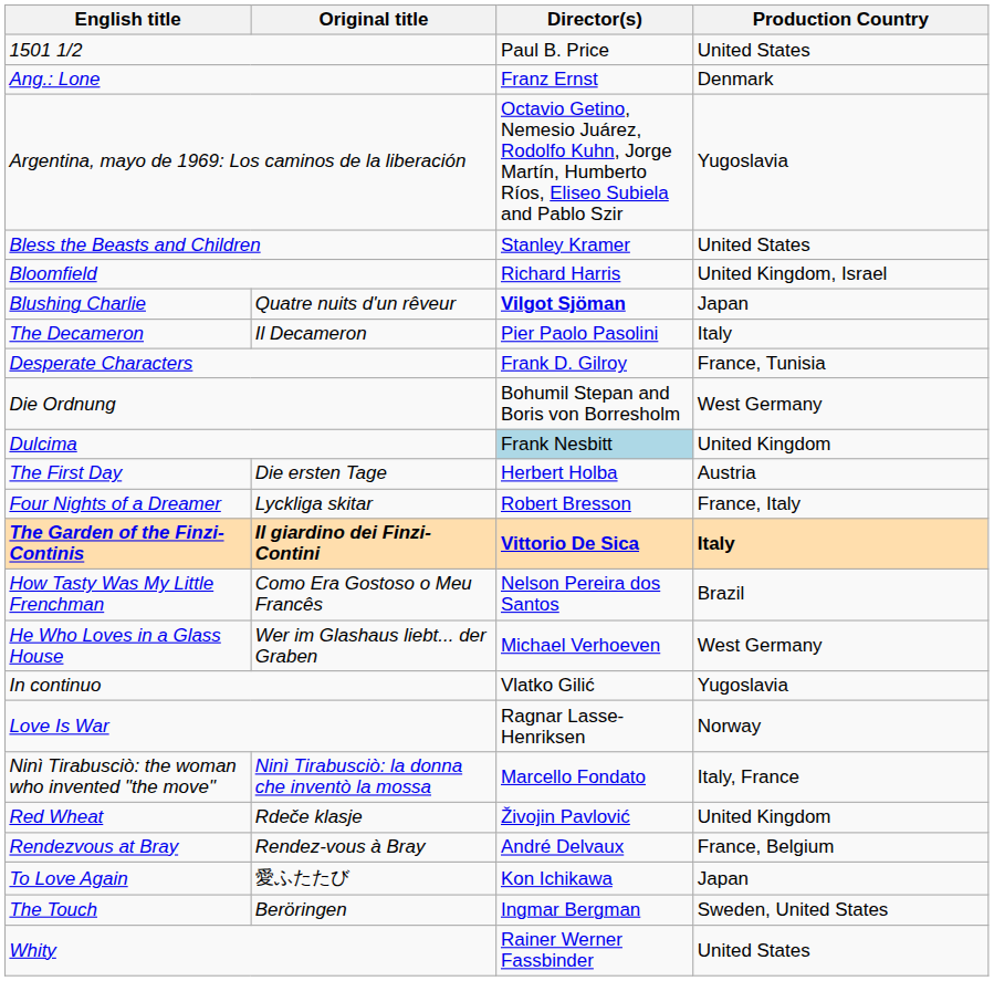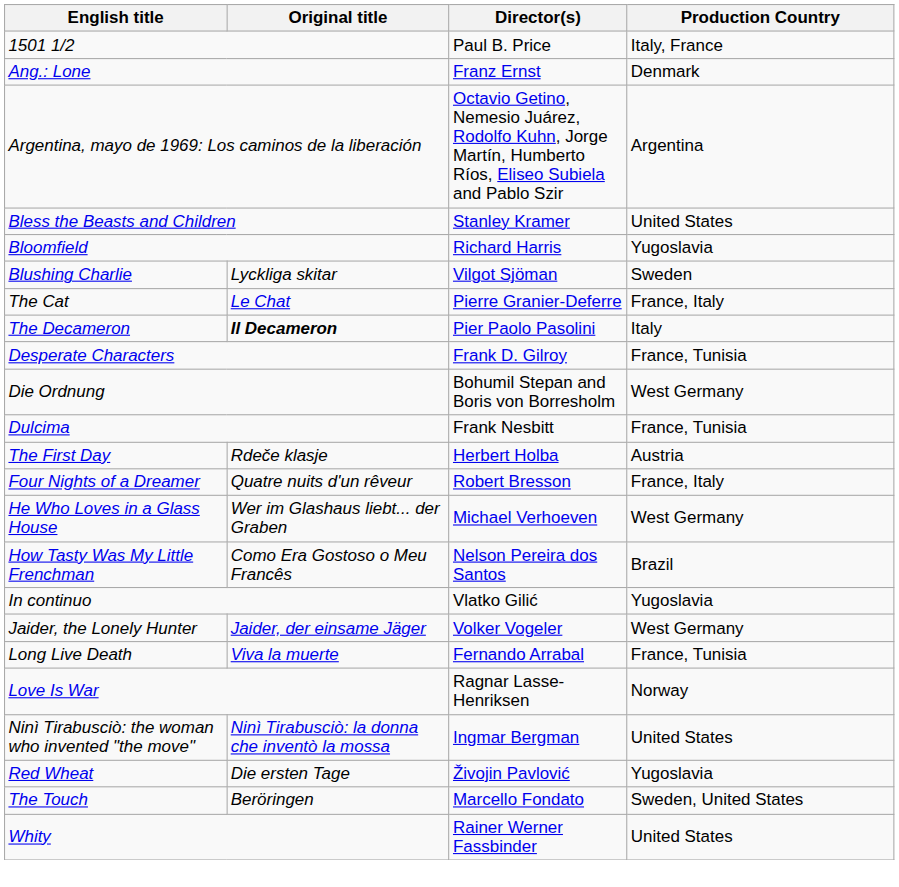 <table class="wikitable" width="95%" cellpadding="5">
 <tr>
 <th width="25%">English title</th>
 <th width="25%">Original title</th>
 <th width="20%">Director(s)</th>
 <th width="30%">Production Country</th>
 </tr>
 <tr>
 <td colspan="2"><em>1501 1/2</em></td>
 <td>Paul B. Price</td>
-<td>United States</td>
+<td>Italy, France</td>
 </tr>
 <tr>
 <td colspan="2"><em><a href='#'>Ang.: Lone</a></em></td>
 <td><a href='#'>Franz Ernst</a></td>
 <td>Denmark</td>
 </tr>
 <tr>
 <td colspan="2"><em>Argentina, mayo de 1969: Los caminos de la liberación</em></td>
 <td><a href='#'>Octavio Getino</a>, Nemesio Juárez, <a href='#'>Rodolfo Kuhn</a>, Jorge Martín, Humberto Ríos, <a href='#'>Eliseo Subiela</a> and Pablo Szir</td>
-<td>Yugoslavia</td>
+<td>Argentina</td>
 </tr>
 <tr>
 <td colspan="2"><em><a href='#'>Bless the Beasts and Children</a></em></td>
 <td><a href='#'>Stanley Kramer</a></td>
 <td>United States</td>
 </tr>
 <tr>
 <td colspan="2"><em><a href='#'>Bloomfield</a></em></td>
 <td><a href='#'>Richard Harris</a></td>
-<td>United Kingdom, Israel</td>
+<td>Yugoslavia</td>
 </tr>
 <tr>
 <td><em><a href='#'>Blushing Charlie</a></em></td>
-<td><em>Quatre nuits d'un rêveur</em></td>
-<td><strong><a href='#'>Vilgot Sjöman</a></strong></td>
-<td>Japan</td>
+<td><em>Lyckliga skitar</em></td>
+<td><a href='#'>Vilgot Sjöman</a></td>
+<td>Sweden</td>
+</tr>
+<tr>
+<td><em>The Cat</em></td>
+<td><em><a href='#'>Le Chat</a></em></td>
+<td><a href='#'>Pierre Granier-Deferre</a></td>
+<td>France, Italy</td>
 </tr>
 <tr>
 <td><em><a href='#'>The Decameron</a></em></td>
-<td><em>Il Decameron</em></td>
+<td><strong><em>Il Decameron</em></strong></td>
 <td><a href='#'>Pier Paolo Pasolini</a></td>
 <td>Italy</td>
 </tr>
 <tr>
 <td colspan="2"><em><a href='#'>Desperate Characters</a></em></td>
 <td><a href='#'>Frank D. Gilroy</a></td>
 <td>France, Tunisia</td>
 </tr>
 <tr>
 <td colspan="2"><em>Die Ordnung</em></td>
 <td>Bohumil Stepan and Boris von Borresholm</td>
 <td>West Germany</td>
 </tr>
 <tr>
 <td colspan="2"><em><a href='#'>Dulcima</a></em></td>
-<td style="background: lightblue;">Frank Nesbitt</td>
-<td>United Kingdom</td>
+<td>Frank Nesbitt</td>
+<td>France, Tunisia</td>
 </tr>
 <tr>
 <td><em><a href='#'>The First Day</a></em></td>
-<td><em>Die ersten Tage</em></td>
+<td><em>Rdeče klasje</em></td>
 <td><a href='#'>Herbert Holba</a></td>
 <td>Austria</td>
 </tr>
 <tr>
 <td><em><a href='#'>Four Nights of a Dreamer</a></em></td>
-<td><em>Lyckliga skitar</em></td>
+<td><em>Quatre nuits d'un rêveur</em></td>
 <td><a href='#'>Robert Bresson</a></td>
 <td>France, Italy</td>
 </tr>
-<tr style="background:#FFDEAD;">
-<td><em><a href='#'><strong>The Garden of the Finzi-Continis</strong></a></em></td>
-<td><strong><em>Il giardino dei Finzi-Contini</em></strong></td>
-<td><strong><a href='#'>Vittorio De Sica</a></strong></td>
-<td><strong>Italy</strong></td>
+<tr>
+<td><em><a href='#'>He Who Loves in a Glass House</a></em></td>
+<td><em>Wer im Glashaus liebt... der Graben</em></td>
+<td><a href='#'>Michael Verhoeven</a></td>
+<td>West Germany</td>
 </tr>
 <tr>
 <td><em><a href='#'>How Tasty Was My Little Frenchman</a></em></td>
 <td><em>Como Era Gostoso o Meu Francês</em></td>
 <td><a href='#'>Nelson Pereira dos Santos</a></td>
 <td>Brazil</td>
 </tr>
 <tr>
-<td><em><a href='#'>He Who Loves in a Glass House</a></em></td>
-<td><em>Wer im Glashaus liebt... der Graben</em></td>
-<td><a href='#'>Michael Verhoeven</a></td>
+<td colspan="2"><em>In continuo</em></td>
+<td>Vlatko Gilić</td>
+<td>Yugoslavia</td>
+</tr>
+<tr>
+<td><em>Jaider, the Lonely Hunter</em></td>
+<td><em><a href='#'>Jaider, der einsame Jäger</a></em></td>
+<td><a href='#'>Volker Vogeler</a></td>
 <td>West Germany</td>
 </tr>
 <tr>
-<td colspan="2"><em>In continuo</em></td>
-<td>Vlatko Gilić</td>
-<td>Yugoslavia</td>
+<td><em>Long Live Death</em></td>
+<td><em><a href='#'>Viva la muerte</a></em></td>
+<td><a href='#'>Fernando Arrabal</a></td>
+<td>France, Tunisia</td>
 </tr>
 <tr>
 <td colspan="2"><em><a href='#'>Love Is War</a></em></td>
 <td>Ragnar Lasse-Henriksen</td>
 <td>Norway</td>
 </tr>
 <tr>
 <td><em>Ninì Tirabusciò: the woman who invented "the move"</em></td>
 <td><em><a href='#'>Ninì Tirabusciò: la donna che inventò la mossa</a></em></td>
-<td><a href='#'>Marcello Fondato</a></td>
-<td>Italy, France</td>
+<td><a href='#'>Ingmar Bergman</a></td>
+<td>United States</td>
 </tr>
 <tr>
 <td><em><a href='#'>Red Wheat</a></em></td>
-<td><em>Rdeče klasje</em></td>
+<td><em>Die ersten Tage</em></td>
 <td><a href='#'>Živojin Pavlović</a></td>
-<td>United Kingdom</td>
-</tr>
-<tr>
-<td><em><a href='#'>Rendezvous at Bray</a></em></td>
-<td><em>Rendez-vous à Bray</em></td>
-<td><a href='#'>André Delvaux</a></td>
-<td>France, Belgium</td>
-</tr>
-<tr>
-<td><em><a href='#'>To Love Again</a></em></td>
-<td>愛ふたたび</td>
-<td><a href='#'>Kon Ichikawa</a></td>
-<td>Japan</td>
+<td>Yugoslavia</td>
 </tr>
 <tr>
 <td><a href='#'><em>The Touch</em></a></td>
 <td><em>Beröringen</em></td>
-<td><a href='#'>Ingmar Bergman</a></td>
+<td><a href='#'>Marcello Fondato</a></td>
 <td>Sweden, United States</td>
 </tr>
 <tr>
 <td colspan="2"><em><a href='#'>Whity</a></em></td>
 <td><a href='#'>Rainer Werner Fassbinder</a></td>
 <td>United States</td>
 </tr>
 </table>
